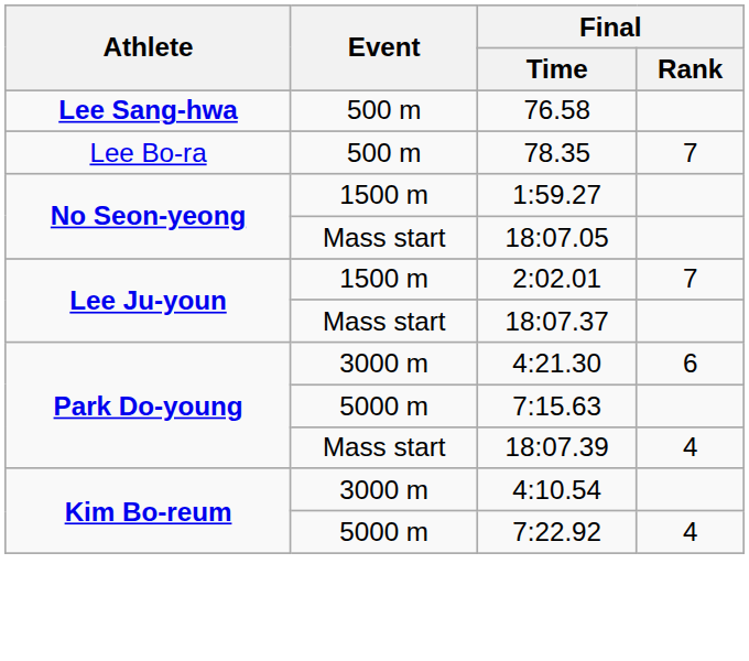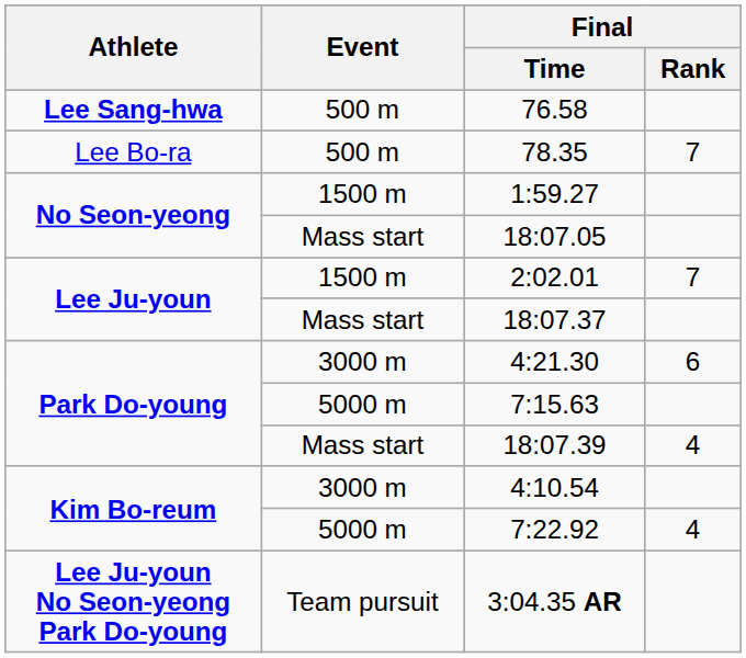 <table class="wikitable" style="font-size:90%; text-align:center; width:400px">
 <tr>
 <th rowspan="2">Athlete</th>
 <th rowspan="2">Event</th>
 <th colspan="2">Final</th>
 </tr>
 <tr>
 <th>Time</th>
 <th>Rank</th>
 </tr>
 <tr>
 <td rowspan=1><strong><a href='#'>Lee Sang-hwa</a></strong></td>
 <td>500 m</td>
 <td>76.58</td>
 <td></td>
 </tr>
 <tr>
 <td rowspan=1><a href='#'>Lee Bo-ra</a></td>
 <td>500 m</td>
 <td>78.35</td>
 <td>7</td>
 </tr>
 <tr>
 <td rowspan=2><strong><a href='#'>No Seon-yeong</a></strong></td>
 <td>1500 m</td>
 <td>1:59.27</td>
 <td></td>
 </tr>
 <tr>
 <td>Mass start</td>
 <td>18:07.05</td>
 <td></td>
 </tr>
 <tr>
 <td rowspan=2><strong><a href='#'>Lee Ju-youn</a></strong></td>
 <td>1500 m</td>
 <td>2:02.01</td>
 <td>7</td>
 </tr>
 <tr>
 <td>Mass start</td>
 <td>18:07.37</td>
 <td></td>
 </tr>
 <tr>
 <td rowspan=3><strong><a href='#'>Park Do-young</a></strong></td>
 <td>3000 m</td>
 <td>4:21.30</td>
 <td>6</td>
 </tr>
 <tr>
 <td>5000 m</td>
 <td>7:15.63</td>
 <td></td>
 </tr>
 <tr>
 <td>Mass start</td>
 <td>18:07.39</td>
 <td>4</td>
 </tr>
 <tr>
 <td rowspan=2><strong><a href='#'>Kim Bo-reum</a></strong></td>
 <td>3000 m</td>
 <td>4:10.54</td>
 <td></td>
 </tr>
 <tr>
 <td>5000 m</td>
 <td>7:22.92</td>
 <td>4</td>
 </tr>
+<tr>
+<td rowspan=1><strong><a href='#'>Lee Ju-youn</a> <br> <a href='#'>No Seon-yeong</a> <br> <a href='#'>Park Do-young</a></strong></td>
+<td>Team pursuit</td>
+<td>3:04.35 <strong>AR</strong></td>
+<td></td>
+</tr>
 </table>
